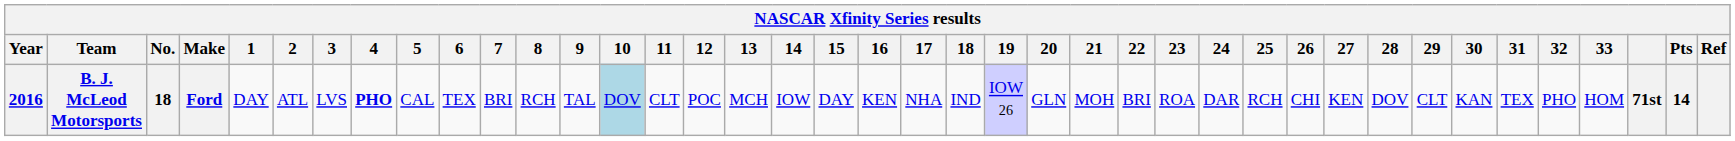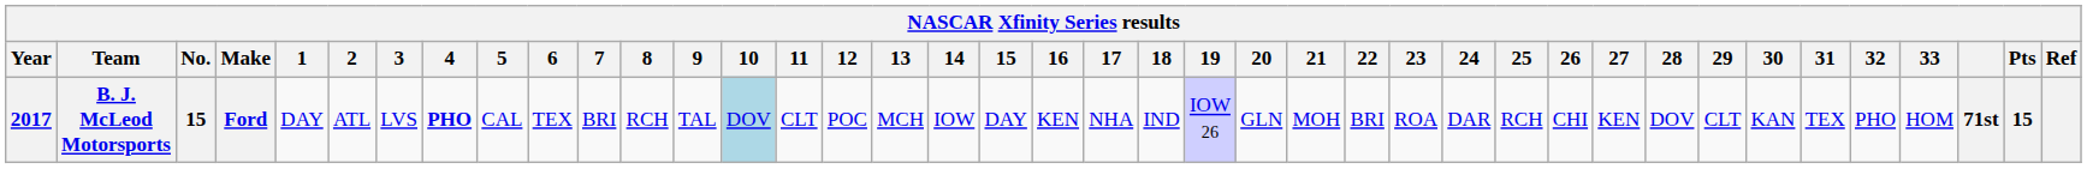 <table class="wikitable" style="text-align:center; font-size:75%">
 <tr>
 <th colspan=42><a href='#'>NASCAR</a> <a href='#'>Xfinity Series</a> results</th>
 </tr>
 <tr>
 <th>Year</th>
 <th>Team</th>
 <th>No.</th>
 <th>Make</th>
 <th>1</th>
 <th>2</th>
 <th>3</th>
 <th>4</th>
 <th>5</th>
 <th>6</th>
 <th>7</th>
 <th>8</th>
 <th>9</th>
 <th>10</th>
 <th>11</th>
 <th>12</th>
 <th>13</th>
 <th>14</th>
 <th>15</th>
 <th>16</th>
 <th>17</th>
 <th>18</th>
 <th>19</th>
 <th>20</th>
 <th>21</th>
 <th>22</th>
 <th>23</th>
 <th>24</th>
 <th>25</th>
 <th>26</th>
 <th>27</th>
 <th>28</th>
 <th>29</th>
 <th>30</th>
 <th>31</th>
 <th>32</th>
 <th>33</th>
 <th></th>
 <th>Pts</th>
 <th>Ref</th>
 </tr>
 <tr>
-<th><a href='#'>2016</a></th>
+<th><a href='#'>2017</a></th>
 <th><a href='#'>B. J. McLeod Motorsports</a></th>
-<th>18</th>
+<th>15</th>
 <th><a href='#'>Ford</a></th>
 <td><a href='#'>DAY</a></td>
 <td><a href='#'>ATL</a></td>
 <td><a href='#'>LVS</a></td>
 <td><strong><a href='#'>PHO</a></strong></td>
 <td><a href='#'>CAL</a></td>
 <td><a href='#'>TEX</a></td>
 <td><a href='#'>BRI</a></td>
 <td><a href='#'>RCH</a></td>
 <td><a href='#'>TAL</a></td>
 <td style="background: lightblue;"><a href='#'>DOV</a></td>
 <td><a href='#'>CLT</a></td>
 <td><a href='#'>POC</a></td>
 <td><a href='#'>MCH</a></td>
 <td><a href='#'>IOW</a></td>
 <td><a href='#'>DAY</a></td>
 <td><a href='#'>KEN</a></td>
 <td><a href='#'>NHA</a></td>
 <td><a href='#'>IND</a></td>
 <td style="background:#CFCFFF;"><a href='#'>IOW</a><br><small>26</small></td>
 <td><a href='#'>GLN</a></td>
 <td><a href='#'>MOH</a></td>
 <td><a href='#'>BRI</a></td>
 <td><a href='#'>ROA</a></td>
 <td><a href='#'>DAR</a></td>
 <td><a href='#'>RCH</a></td>
 <td><a href='#'>CHI</a></td>
 <td><a href='#'>KEN</a></td>
 <td><a href='#'>DOV</a></td>
 <td><a href='#'>CLT</a></td>
 <td><a href='#'>KAN</a></td>
 <td><a href='#'>TEX</a></td>
 <td><a href='#'>PHO</a></td>
 <td><a href='#'>HOM</a></td>
 <th>71st</th>
-<th>14</th>
+<th>15</th>
 <th></th>
 </tr>
 </table>
